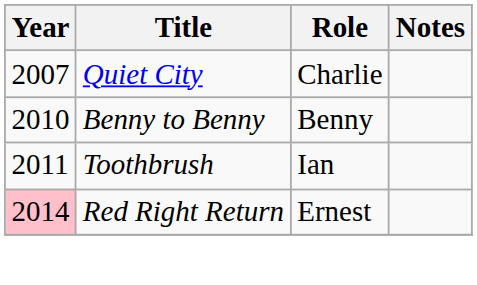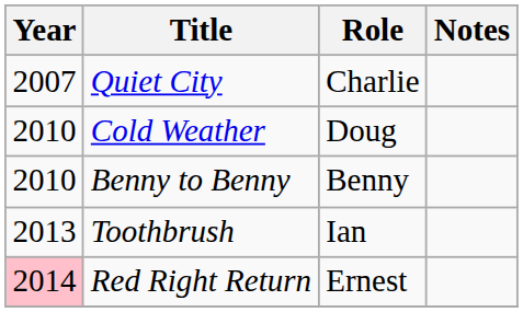 <table class="wikitable">
 <tr>
 <th>Year</th>
 <th>Title</th>
 <th>Role</th>
 <th>Notes</th>
 </tr>
 <tr>
 <td>2007</td>
 <td><em><a href='#'>Quiet City</a></em></td>
 <td>Charlie</td>
 <td></td>
 </tr>
 <tr>
 <td>2010</td>
+<td><em><a href='#'>Cold Weather</a></em></td>
+<td>Doug</td>
+<td></td>
+</tr>
+<tr>
+<td>2010</td>
 <td><em>Benny to Benny</em></td>
 <td>Benny</td>
 <td></td>
 </tr>
 <tr>
-<td>2011</td>
+<td>2013</td>
 <td><em>Toothbrush</em></td>
 <td>Ian</td>
 <td></td>
 </tr>
 <tr>
 <td style="background: pink;">2014</td>
 <td><em>Red Right Return</em></td>
 <td>Ernest</td>
 <td></td>
 </tr>
 <tr>
 </tr>
 </table>
